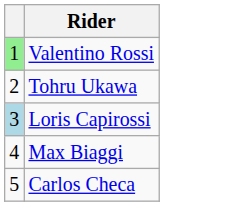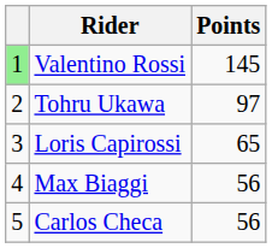 <table class="wikitable" style="font-size: 95%;">
 <tr>
 <th></th>
 <th>Rider</th>
+<th>Points</th>
 </tr>
 <tr>
 <td align=center style="background: lightgreen;">1</td>
 <td> <a href='#'>Valentino Rossi</a></td>
+<td align=right>145</td>
 </tr>
 <tr>
 <td align=center>2</td>
 <td> <a href='#'>Tohru Ukawa</a></td>
+<td align=right>97</td>
 </tr>
 <tr>
-<td align=center style="background: lightblue;">3</td>
+<td align=center>3</td>
 <td> <a href='#'>Loris Capirossi</a></td>
+<td align=right>65</td>
 </tr>
 <tr>
 <td align=center>4</td>
 <td> <a href='#'>Max Biaggi</a></td>
+<td align=right>56</td>
 </tr>
 <tr>
 <td align=center>5</td>
 <td> <a href='#'>Carlos Checa</a></td>
+<td align=right>56</td>
 </tr>
 </table>
